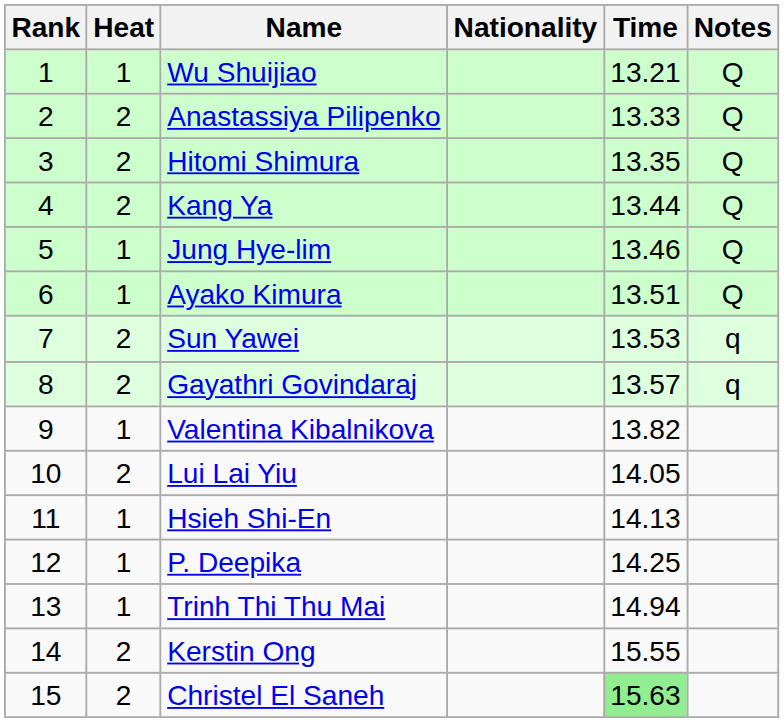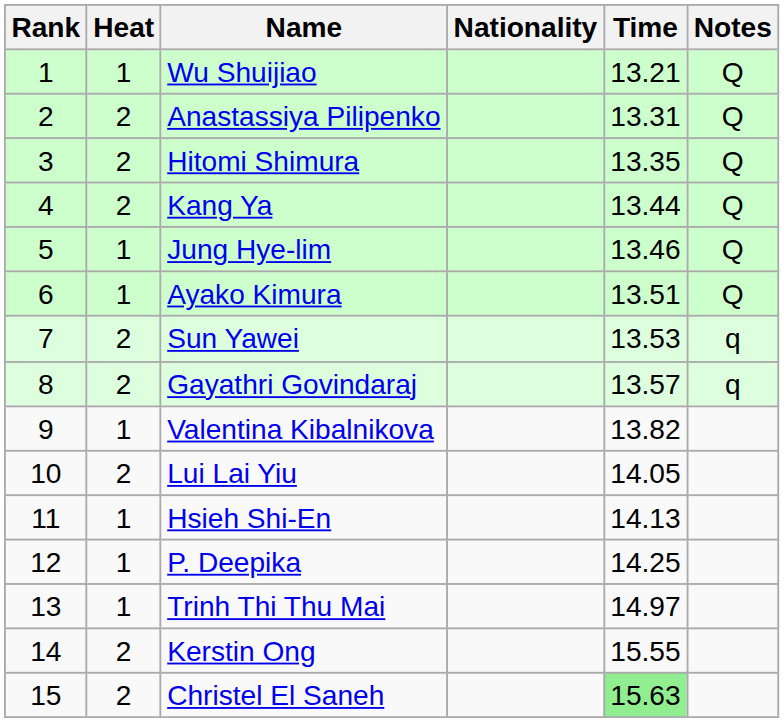 <table class="wikitable sortable" style="text-align:center; font-size:95%">
 <tr>
 <th>Rank</th>
 <th>Heat</th>
 <th>Name</th>
 <th>Nationality</th>
 <th>Time</th>
 <th>Notes</th>
 </tr>
 <tr bgcolor=ccffcc>
 <td>1</td>
 <td>1</td>
 <td align=left><a href='#'>Wu Shuijiao</a></td>
 <td align=left></td>
 <td>13.21</td>
 <td>Q</td>
 </tr>
 <tr bgcolor=ccffcc>
 <td>2</td>
 <td>2</td>
 <td align=left><a href='#'>Anastassiya Pilipenko</a></td>
 <td align=left></td>
-<td>13.33</td>
+<td>13.31</td>
 <td>Q</td>
 </tr>
 <tr bgcolor=ccffcc>
 <td>3</td>
 <td>2</td>
 <td align=left><a href='#'>Hitomi Shimura</a></td>
 <td align=left></td>
 <td>13.35</td>
 <td>Q</td>
 </tr>
 <tr bgcolor=ccffcc>
 <td>4</td>
 <td>2</td>
 <td align=left><a href='#'>Kang Ya</a></td>
 <td align=left></td>
 <td>13.44</td>
 <td>Q</td>
 </tr>
 <tr bgcolor=ccffcc>
 <td>5</td>
 <td>1</td>
 <td align=left><a href='#'>Jung Hye-lim</a></td>
 <td align=left></td>
 <td>13.46</td>
 <td>Q</td>
 </tr>
 <tr bgcolor=ccffcc>
 <td>6</td>
 <td>1</td>
 <td align=left><a href='#'>Ayako Kimura</a></td>
 <td align=left></td>
 <td>13.51</td>
 <td>Q</td>
 </tr>
 <tr bgcolor=ddffdd>
 <td>7</td>
 <td>2</td>
 <td align=left><a href='#'>Sun Yawei</a></td>
 <td align=left></td>
 <td>13.53</td>
 <td>q</td>
 </tr>
 <tr bgcolor=ddffdd>
 <td>8</td>
 <td>2</td>
 <td align=left><a href='#'>Gayathri Govindaraj</a></td>
 <td align=left></td>
 <td>13.57</td>
 <td>q</td>
 </tr>
 <tr>
 <td>9</td>
 <td>1</td>
 <td align=left><a href='#'>Valentina Kibalnikova</a></td>
 <td align=left></td>
 <td>13.82</td>
 <td></td>
 </tr>
 <tr>
 <td>10</td>
 <td>2</td>
 <td align=left><a href='#'>Lui Lai Yiu</a></td>
 <td align=left></td>
 <td>14.05</td>
 <td></td>
 </tr>
 <tr>
 <td>11</td>
 <td>1</td>
 <td align=left><a href='#'>Hsieh Shi-En</a></td>
 <td align=left></td>
 <td>14.13</td>
 <td></td>
 </tr>
 <tr>
 <td>12</td>
 <td>1</td>
 <td align=left><a href='#'>P. Deepika</a></td>
 <td align=left></td>
 <td>14.25</td>
 <td></td>
 </tr>
 <tr>
 <td>13</td>
 <td>1</td>
 <td align=left><a href='#'>Trinh Thi Thu Mai</a></td>
 <td align=left></td>
-<td>14.94</td>
+<td>14.97</td>
 <td></td>
 </tr>
 <tr>
 <td>14</td>
 <td>2</td>
 <td align=left><a href='#'>Kerstin Ong</a></td>
 <td align=left></td>
 <td>15.55</td>
 <td></td>
 </tr>
 <tr>
 <td>15</td>
 <td>2</td>
 <td align=left><a href='#'>Christel El Saneh</a></td>
 <td align=left></td>
 <td style="background: lightgreen;">15.63</td>
 <td></td>
 </tr>
 </table>
